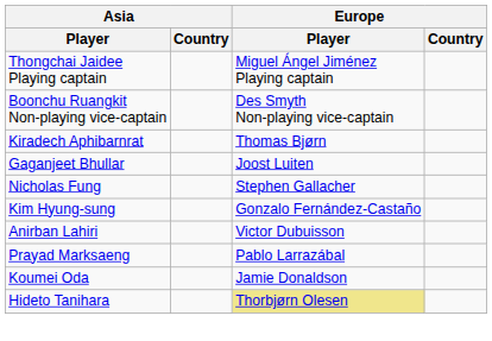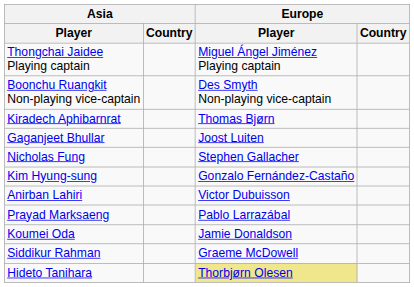 <table class="wikitable">
 <tr>
 <th colspan=2>Asia</th>
 <th colspan=2>Europe</th>
 </tr>
 <tr>
 <th>Player</th>
 <th>Country</th>
 <th>Player</th>
 <th>Country</th>
 </tr>
 <tr>
 <td><a href='#'>Thongchai Jaidee</a><br>Playing captain</td>
 <td></td>
 <td><a href='#'>Miguel Ángel Jiménez</a><br>Playing captain</td>
 <td></td>
 </tr>
 <tr>
 <td><a href='#'>Boonchu Ruangkit</a><br>Non-playing vice-captain</td>
 <td></td>
 <td><a href='#'>Des Smyth</a><br>Non-playing vice-captain</td>
 <td></td>
 </tr>
 <tr>
 <td><a href='#'>Kiradech Aphibarnrat</a></td>
 <td></td>
 <td><a href='#'>Thomas Bjørn</a></td>
 <td></td>
 </tr>
 <tr>
 <td><a href='#'>Gaganjeet Bhullar</a></td>
 <td></td>
 <td><a href='#'>Joost Luiten</a></td>
 <td></td>
 </tr>
 <tr>
 <td><a href='#'>Nicholas Fung</a></td>
 <td></td>
 <td><a href='#'>Stephen Gallacher</a></td>
 <td></td>
 </tr>
 <tr>
 <td><a href='#'>Kim Hyung-sung</a></td>
 <td></td>
 <td><a href='#'>Gonzalo Fernández-Castaño</a></td>
 <td></td>
 </tr>
 <tr>
 <td><a href='#'>Anirban Lahiri</a></td>
 <td></td>
 <td><a href='#'>Victor Dubuisson</a></td>
 <td></td>
 </tr>
 <tr>
 <td><a href='#'>Prayad Marksaeng</a></td>
 <td></td>
 <td><a href='#'>Pablo Larrazábal</a></td>
 <td></td>
 </tr>
 <tr>
 <td><a href='#'>Koumei Oda</a></td>
 <td></td>
 <td><a href='#'>Jamie Donaldson</a></td>
 <td></td>
 </tr>
 <tr>
+<td><a href='#'>Siddikur Rahman</a></td>
+<td></td>
+<td><a href='#'>Graeme McDowell</a></td>
+<td></td>
+</tr>
+<tr>
 <td><a href='#'>Hideto Tanihara</a></td>
 <td></td>
 <td style="background: khaki;"><a href='#'>Thorbjørn Olesen</a></td>
 <td></td>
 </tr>
 </table>
